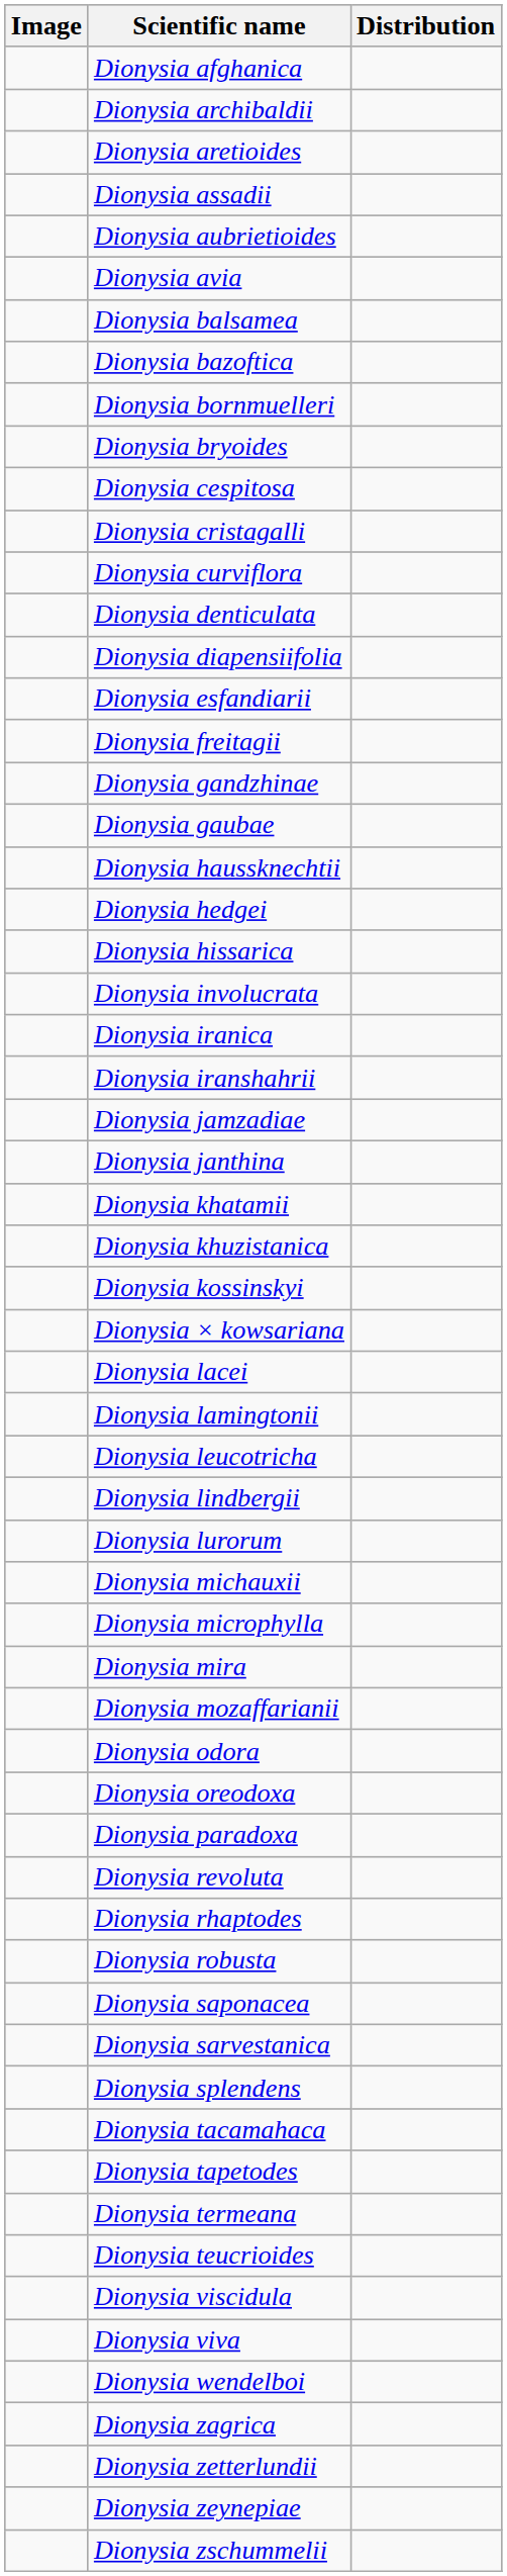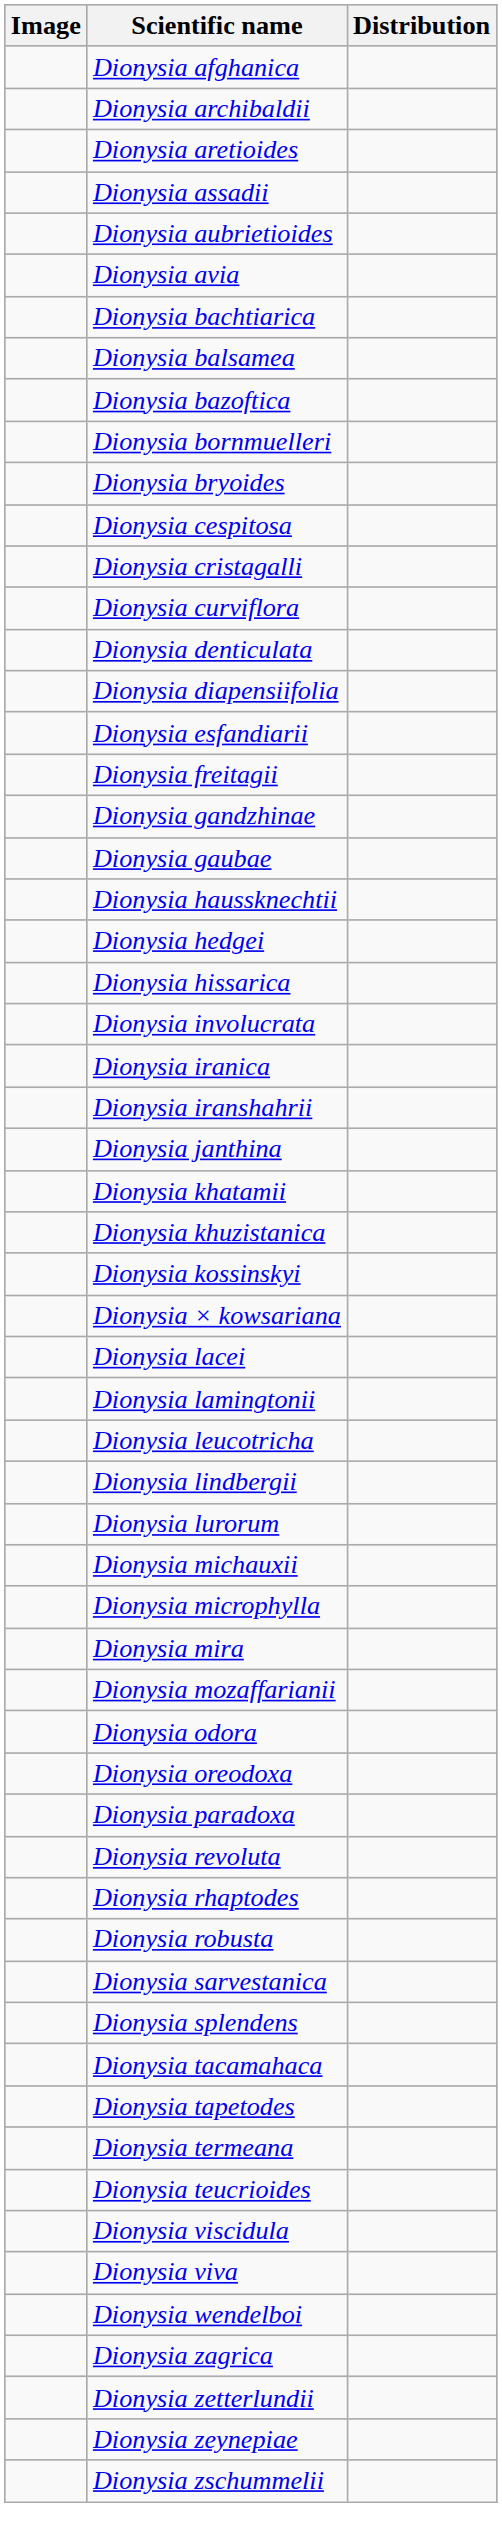 <table class="wikitable sortable collapsible">
 <tr>
 <th>Image</th>
 <th>Scientific name</th>
 <th>Distribution</th>
 </tr>
 <tr>
 <td></td>
 <td><em><a href='#'>Dionysia afghanica</a></em> </td>
 <td></td>
 </tr>
 <tr>
 <td></td>
 <td><em><a href='#'>Dionysia archibaldii</a></em> </td>
 <td></td>
 </tr>
 <tr>
 <td></td>
 <td><em><a href='#'>Dionysia aretioides</a></em> </td>
 <td></td>
 </tr>
 <tr>
 <td></td>
 <td><em><a href='#'>Dionysia assadii</a></em> </td>
 <td></td>
 </tr>
 <tr>
 <td></td>
 <td><em><a href='#'>Dionysia aubrietioides</a></em> </td>
 <td></td>
 </tr>
 <tr>
 <td></td>
 <td><em><a href='#'>Dionysia avia</a></em> </td>
+<td></td>
+</tr>
+<tr>
+<td></td>
+<td><em><a href='#'>Dionysia bachtiarica</a></em> </td>
 <td></td>
 </tr>
 <tr>
 <td></td>
 <td><em><a href='#'>Dionysia balsamea</a></em> </td>
 <td></td>
 </tr>
 <tr>
 <td></td>
 <td><em><a href='#'>Dionysia bazoftica</a></em> </td>
 <td></td>
 </tr>
 <tr>
 <td></td>
 <td><em><a href='#'>Dionysia bornmuelleri</a></em> </td>
 <td></td>
 </tr>
 <tr>
 <td></td>
 <td><em><a href='#'>Dionysia bryoides</a></em> </td>
 <td></td>
 </tr>
 <tr>
 <td></td>
 <td><em><a href='#'>Dionysia cespitosa</a></em> </td>
 <td></td>
 </tr>
 <tr>
 <td></td>
 <td><em><a href='#'>Dionysia cristagalli</a></em> </td>
 <td></td>
 </tr>
 <tr>
 <td></td>
 <td><em><a href='#'>Dionysia curviflora</a></em> </td>
 <td></td>
 </tr>
 <tr>
 <td></td>
 <td><em><a href='#'>Dionysia denticulata</a></em> </td>
 <td></td>
 </tr>
 <tr>
 <td></td>
 <td><em><a href='#'>Dionysia diapensiifolia</a></em> </td>
 <td></td>
 </tr>
 <tr>
 <td></td>
 <td><em><a href='#'>Dionysia esfandiarii</a></em> </td>
 <td></td>
 </tr>
 <tr>
 <td></td>
 <td><em><a href='#'>Dionysia freitagii</a></em> </td>
 <td></td>
 </tr>
 <tr>
 <td></td>
 <td><em><a href='#'>Dionysia gandzhinae</a></em> </td>
 <td></td>
 </tr>
 <tr>
 <td></td>
 <td><em><a href='#'>Dionysia gaubae</a></em> </td>
 <td></td>
 </tr>
 <tr>
 <td></td>
 <td><em><a href='#'>Dionysia haussknechtii</a></em> </td>
 <td></td>
 </tr>
 <tr>
 <td></td>
 <td><em><a href='#'>Dionysia hedgei</a></em> </td>
 <td></td>
 </tr>
 <tr>
 <td></td>
 <td><em><a href='#'>Dionysia hissarica</a></em> </td>
 <td></td>
 </tr>
 <tr>
 <td></td>
 <td><em><a href='#'>Dionysia involucrata</a></em> </td>
 <td></td>
 </tr>
 <tr>
 <td></td>
 <td><em><a href='#'>Dionysia iranica</a></em> </td>
 <td></td>
 </tr>
 <tr>
 <td></td>
 <td><em><a href='#'>Dionysia iranshahrii</a></em> </td>
-<td></td>
-</tr>
-<tr>
-<td></td>
-<td><em><a href='#'>Dionysia jamzadiae</a></em> </td>
 <td></td>
 </tr>
 <tr>
 <td></td>
 <td><em><a href='#'>Dionysia janthina</a></em> </td>
 <td></td>
 </tr>
 <tr>
 <td></td>
 <td><em><a href='#'>Dionysia khatamii</a></em> </td>
 <td></td>
 </tr>
 <tr>
 <td></td>
 <td><em><a href='#'>Dionysia khuzistanica</a></em> </td>
 <td></td>
 </tr>
 <tr>
 <td></td>
 <td><em><a href='#'>Dionysia kossinskyi</a></em> </td>
 <td></td>
 </tr>
 <tr>
 <td></td>
 <td><em><a href='#'>Dionysia × kowsariana</a></em> </td>
 <td></td>
 </tr>
 <tr>
 <td></td>
 <td><em><a href='#'>Dionysia lacei</a></em> </td>
 <td></td>
 </tr>
 <tr>
 <td></td>
 <td><em><a href='#'>Dionysia lamingtonii</a></em> </td>
 <td></td>
 </tr>
 <tr>
 <td></td>
 <td><em><a href='#'>Dionysia leucotricha</a></em> </td>
 <td></td>
 </tr>
 <tr>
 <td></td>
 <td><em><a href='#'>Dionysia lindbergii</a></em> </td>
 <td></td>
 </tr>
 <tr>
 <td></td>
 <td><em><a href='#'>Dionysia lurorum</a></em> </td>
 <td></td>
 </tr>
 <tr>
 <td></td>
 <td><em><a href='#'>Dionysia michauxii</a></em> </td>
 <td></td>
 </tr>
 <tr>
 <td></td>
 <td><em><a href='#'>Dionysia microphylla</a></em> </td>
 <td></td>
 </tr>
 <tr>
 <td></td>
 <td><em><a href='#'>Dionysia mira</a></em> </td>
 <td></td>
 </tr>
 <tr>
 <td></td>
 <td><em><a href='#'>Dionysia mozaffarianii</a></em> </td>
 <td></td>
 </tr>
 <tr>
 <td></td>
 <td><em><a href='#'>Dionysia odora</a></em> </td>
 <td></td>
 </tr>
 <tr>
 <td></td>
 <td><em><a href='#'>Dionysia oreodoxa</a></em> </td>
 <td></td>
 </tr>
 <tr>
 <td></td>
 <td><em><a href='#'>Dionysia paradoxa</a></em> </td>
 <td></td>
 </tr>
 <tr>
 <td></td>
 <td><em><a href='#'>Dionysia revoluta</a></em> </td>
 <td></td>
 </tr>
 <tr>
 <td></td>
 <td><em><a href='#'>Dionysia rhaptodes</a></em> </td>
 <td></td>
 </tr>
 <tr>
 <td></td>
 <td><em><a href='#'>Dionysia robusta</a></em> </td>
 <td></td>
 </tr>
 <tr>
 <td></td>
-<td><em><a href='#'>Dionysia saponacea</a></em> </td>
-<td></td>
-</tr>
-<tr>
-<td></td>
 <td><em><a href='#'>Dionysia sarvestanica</a></em> </td>
 <td></td>
 </tr>
 <tr>
 <td></td>
 <td><em><a href='#'>Dionysia splendens</a></em> </td>
 <td></td>
 </tr>
 <tr>
 <td></td>
 <td><em><a href='#'>Dionysia tacamahaca</a></em> </td>
 <td></td>
 </tr>
 <tr>
 <td></td>
 <td><em><a href='#'>Dionysia tapetodes</a></em> </td>
 <td></td>
 </tr>
 <tr>
 <td></td>
 <td><em><a href='#'>Dionysia termeana</a></em> </td>
 <td></td>
 </tr>
 <tr>
 <td></td>
 <td><em><a href='#'>Dionysia teucrioides</a></em> </td>
 <td></td>
 </tr>
 <tr>
 <td></td>
 <td><em><a href='#'>Dionysia viscidula</a></em> </td>
 <td></td>
 </tr>
 <tr>
 <td></td>
 <td><em><a href='#'>Dionysia viva</a></em> </td>
 <td></td>
 </tr>
 <tr>
 <td></td>
 <td><em><a href='#'>Dionysia wendelboi</a></em> </td>
 <td></td>
 </tr>
 <tr>
 <td></td>
 <td><em><a href='#'>Dionysia zagrica</a></em> </td>
 <td></td>
 </tr>
 <tr>
 <td></td>
 <td><em><a href='#'>Dionysia zetterlundii</a></em> </td>
 <td></td>
 </tr>
 <tr>
 <td></td>
 <td><em><a href='#'>Dionysia zeynepiae</a></em> </td>
 <td></td>
 </tr>
 <tr>
 <td></td>
 <td><em><a href='#'>Dionysia zschummelii</a></em> </td>
 <td></td>
 </tr>
 <tr>
 </tr>
 </table>
